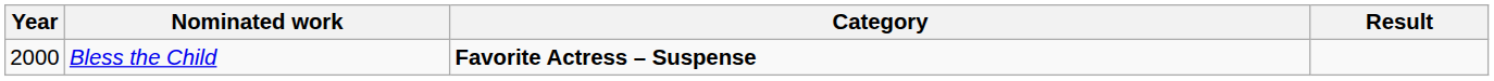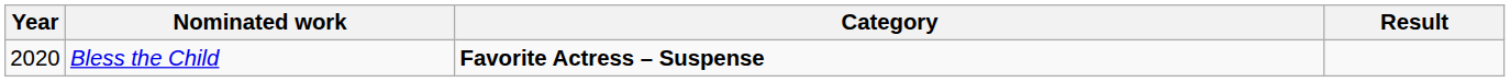 <table class=wikitable>
 <tr>
 <th width=4%>Year</th>
 <th width=26%>Nominated work</th>
 <th width=58%>Category</th>
 <th width=12%>Result</th>
 </tr>
 <tr>
-<td>2000</td>
+<td>2020</td>
 <td><em><a href='#'>Bless the Child</a></em></td>
 <td><strong>Favorite Actress – Suspense</strong></td>
 <td></td>
 </tr>
 </table>
